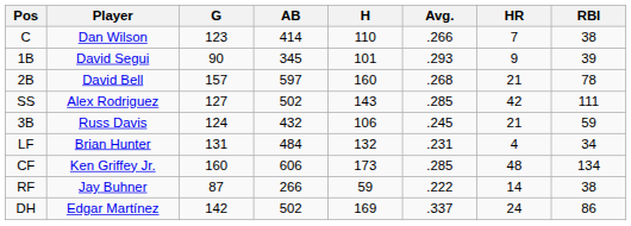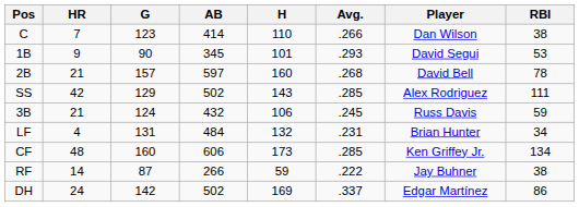 <table class="wikitable sortable">
 <tr>
 <th bgcolor="#DDDDFF" width="5%">Pos</th>
-<th bgcolor="#DDDDFF" width="16%">Player</th>
+<th bgcolor="#DDDDFF" width="9%">HR</th>
 <th bgcolor="#DDDDFF" width="9%">G</th>
 <th bgcolor="#DDDDFF" width="9%">AB</th>
 <th bgcolor="#DDDDFF" width="9%">H</th>
 <th bgcolor="#DDDDFF" width="9%">Avg.</th>
-<th bgcolor="#DDDDFF" width="9%">HR</th>
+<th bgcolor="#DDDDFF" width="16%">Player</th>
 <th bgcolor="#DDDDFF" width="9%">RBI</th>
 </tr>
 <tr align="center">
 <td>C</td>
-<td><a href='#'>Dan Wilson</a></td>
+<td>7</td>
 <td>123</td>
 <td>414</td>
 <td>110</td>
 <td>.266</td>
-<td>7</td>
+<td><a href='#'>Dan Wilson</a></td>
 <td>38</td>
 </tr>
 <tr align=center>
 <td>1B</td>
-<td><a href='#'>David Segui</a></td>
+<td>9</td>
 <td>90</td>
 <td>345</td>
 <td>101</td>
 <td>.293</td>
-<td>9</td>
-<td>39</td>
+<td><a href='#'>David Segui</a></td>
+<td>53</td>
 </tr>
 <tr align=center>
 <td>2B</td>
-<td><a href='#'>David Bell</a></td>
+<td>21</td>
 <td>157</td>
 <td>597</td>
 <td>160</td>
 <td>.268</td>
-<td>21</td>
+<td><a href='#'>David Bell</a></td>
 <td>78</td>
 </tr>
 <tr align=center>
 <td>SS</td>
-<td><a href='#'>Alex Rodriguez</a></td>
-<td>127</td>
+<td>42</td>
+<td>129</td>
 <td>502</td>
 <td>143</td>
 <td>.285</td>
-<td>42</td>
+<td><a href='#'>Alex Rodriguez</a></td>
 <td>111</td>
 </tr>
 <tr align=center>
 <td>3B</td>
-<td><a href='#'>Russ Davis</a></td>
+<td>21</td>
 <td>124</td>
 <td>432</td>
 <td>106</td>
 <td>.245</td>
-<td>21</td>
+<td><a href='#'>Russ Davis</a></td>
 <td>59</td>
 </tr>
 <tr align=center>
 <td>LF</td>
-<td><a href='#'>Brian Hunter</a></td>
+<td>4</td>
 <td>131</td>
 <td>484</td>
 <td>132</td>
 <td>.231</td>
-<td>4</td>
+<td><a href='#'>Brian Hunter</a></td>
 <td>34</td>
 </tr>
 <tr align=center>
 <td>CF</td>
-<td><a href='#'>Ken Griffey Jr.</a></td>
+<td>48</td>
 <td>160</td>
 <td>606</td>
 <td>173</td>
 <td>.285</td>
-<td>48</td>
+<td><a href='#'>Ken Griffey Jr.</a></td>
 <td>134</td>
 </tr>
 <tr align=center>
 <td>RF</td>
-<td><a href='#'>Jay Buhner</a></td>
+<td>14</td>
 <td>87</td>
 <td>266</td>
 <td>59</td>
 <td>.222</td>
-<td>14</td>
+<td><a href='#'>Jay Buhner</a></td>
 <td>38</td>
 </tr>
 <tr align=center>
 <td>DH</td>
-<td><a href='#'>Edgar Martínez</a></td>
+<td>24</td>
 <td>142</td>
 <td>502</td>
 <td>169</td>
 <td>.337</td>
-<td>24</td>
+<td><a href='#'>Edgar Martínez</a></td>
 <td>86</td>
 </tr>
 </table>
